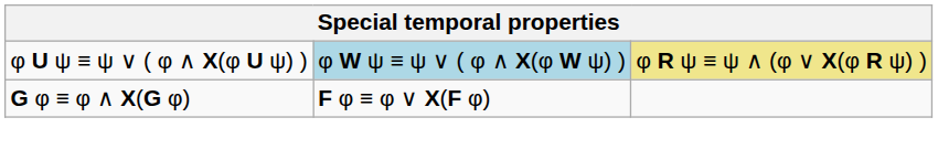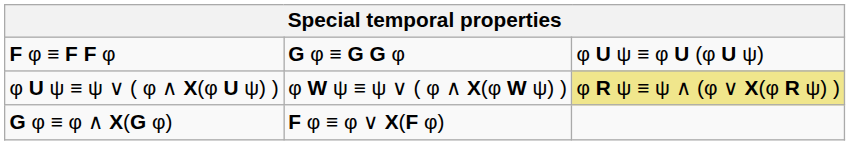 <table class="wikitable">
 <tr>
 <th colspan="3">Special temporal properties</th>
 </tr>
 <tr>
+<td><strong>F</strong> φ ≡ <strong>F</strong> <strong>F</strong> φ</td>
+<td><strong>G</strong> φ ≡ <strong>G</strong> <strong>G</strong> φ</td>
+<td>φ <strong>U</strong> ψ ≡  φ <strong>U</strong> (φ <strong>U</strong> ψ)</td>
+</tr>
+<tr>
 <td>φ <strong>U</strong> ψ ≡  ψ ∨ ( φ ∧ <strong>X</strong>(φ <strong>U</strong> ψ) )</td>
-<td style="background: lightblue;">φ <strong>W</strong> ψ ≡  ψ ∨ ( φ ∧ <strong>X</strong>(φ <strong>W</strong> ψ) )</td>
+<td>φ <strong>W</strong> ψ ≡  ψ ∨ ( φ ∧ <strong>X</strong>(φ <strong>W</strong> ψ) )</td>
 <td style="background: khaki;">φ <strong>R</strong> ψ ≡ ψ ∧ (φ ∨ <strong>X</strong>(φ <strong>R</strong> ψ) )</td>
 </tr>
 <tr>
 <td><strong>G</strong> φ ≡ φ ∧ <strong>X</strong>(<strong>G</strong> φ)</td>
 <td><strong>F</strong> φ ≡ φ ∨ <strong>X</strong>(<strong>F</strong> φ)</td>
 <td></td>
 </tr>
 </table>
